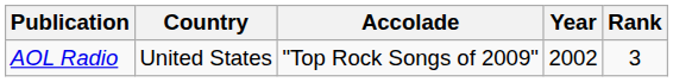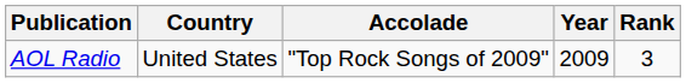 <table class="wikitable">
 <tr>
 <th>Publication</th>
 <th>Country</th>
 <th>Accolade</th>
 <th>Year</th>
 <th>Rank</th>
 </tr>
 <tr>
 <td><em><a href='#'>AOL Radio</a></em></td>
 <td>United States</td>
 <td>"Top Rock Songs of 2009"</td>
-<td>2002</td>
+<td>2009</td>
 <td style="text-align:center;">3</td>
 </tr>
 </table>
